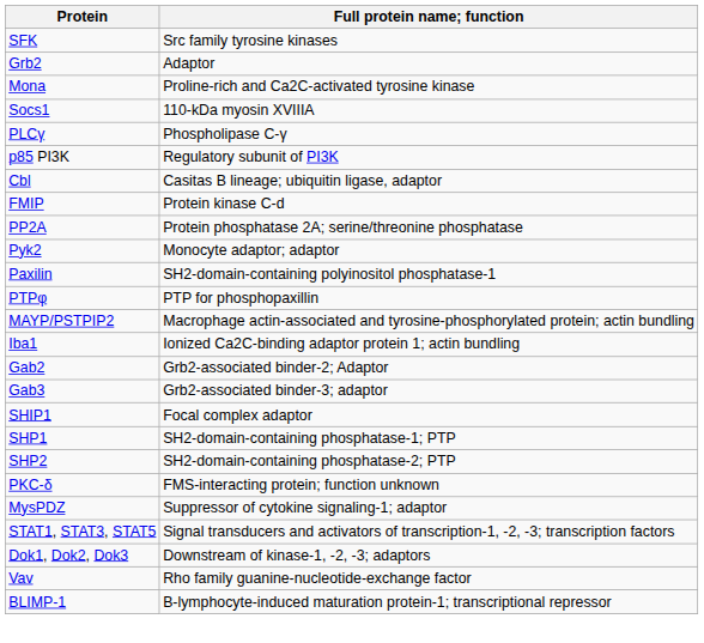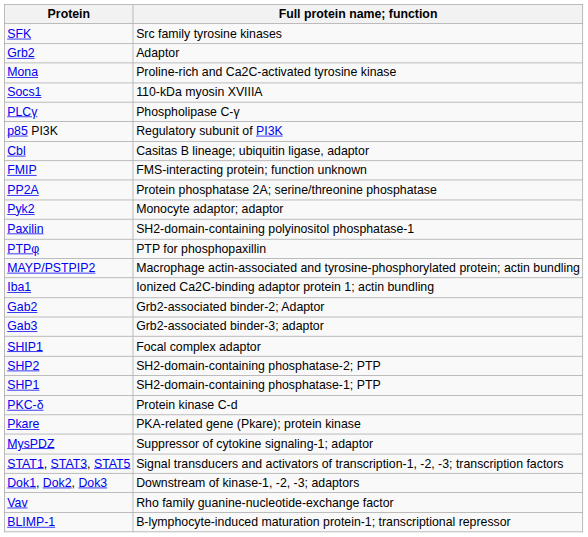 <table class="wikitable">
 <tr>
 <th>Protein</th>
 <th>Full protein name; function</th>
 </tr>
 <tr>
 <td><a href='#'>SFK</a></td>
 <td>Src family tyrosine kinases</td>
 </tr>
 <tr>
 <td><a href='#'>Grb2</a></td>
 <td>Adaptor</td>
 </tr>
 <tr>
 <td><a href='#'>Mona</a></td>
 <td>Proline-rich and Ca2C-activated tyrosine kinase</td>
 </tr>
 <tr>
 <td><a href='#'>Socs1</a></td>
 <td>110-kDa myosin XVIIIA</td>
 </tr>
 <tr>
 <td><a href='#'>PLCγ</a></td>
 <td>Phospholipase C-γ</td>
 </tr>
 <tr>
 <td><a href='#'>p85</a> PI3K</td>
 <td>Regulatory subunit of <a href='#'>PI3K</a></td>
 </tr>
 <tr>
 <td><a href='#'>Cbl</a></td>
 <td>Casitas B lineage; ubiquitin ligase, adaptor</td>
 </tr>
 <tr>
 <td><a href='#'>FMIP</a></td>
-<td>Protein kinase C-d</td>
+<td>FMS-interacting protein; function unknown</td>
 </tr>
 <tr>
 <td><a href='#'>PP2A</a></td>
 <td>Protein phosphatase 2A; serine/threonine phosphatase</td>
 </tr>
 <tr>
 <td><a href='#'>Pyk2</a></td>
 <td>Monocyte adaptor; adaptor</td>
 </tr>
 <tr>
 <td><a href='#'>Paxilin</a></td>
 <td>SH2-domain-containing polyinositol phosphatase-1</td>
 </tr>
 <tr>
 <td><a href='#'>PTPφ</a></td>
 <td>PTP for phosphopaxillin</td>
 </tr>
 <tr>
 <td><a href='#'>MAYP/PSTPIP2</a></td>
 <td>Macrophage actin-associated and tyrosine-phosphorylated protein; actin bundling</td>
 </tr>
 <tr>
 <td><a href='#'>Iba1</a></td>
 <td>Ionized Ca2C-binding adaptor protein 1; actin bundling</td>
 </tr>
 <tr>
 <td><a href='#'>Gab2</a></td>
 <td>Grb2-associated binder-2; Adaptor</td>
 </tr>
 <tr>
 <td><a href='#'>Gab3</a></td>
 <td>Grb2-associated binder-3; adaptor</td>
 </tr>
 <tr>
 <td><a href='#'>SHIP1</a></td>
 <td>Focal complex adaptor</td>
 </tr>
 <tr>
+<td><a href='#'>SHP2</a></td>
+<td>SH2-domain-containing phosphatase-2; PTP</td>
+</tr>
+<tr>
 <td><a href='#'>SHP1</a></td>
 <td>SH2-domain-containing phosphatase-1; PTP</td>
 </tr>
 <tr>
-<td><a href='#'>SHP2</a></td>
-<td>SH2-domain-containing phosphatase-2; PTP</td>
+<td><a href='#'>PKC-δ</a></td>
+<td>Protein kinase C-d</td>
 </tr>
 <tr>
-<td><a href='#'>PKC-δ</a></td>
-<td>FMS-interacting protein; function unknown</td>
+<td><a href='#'>Pkare</a></td>
+<td>PKA-related gene (Pkare); protein kinase</td>
 </tr>
 <tr>
 <td><a href='#'>MysPDZ</a></td>
 <td>Suppressor of cytokine signaling-1; adaptor</td>
 </tr>
 <tr>
 <td><a href='#'>STAT1</a>, <a href='#'>STAT3</a>, <a href='#'>STAT5</a></td>
 <td>Signal transducers and activators of transcription-1, -2, -3; transcription factors</td>
 </tr>
 <tr>
 <td><a href='#'>Dok1</a>, <a href='#'>Dok2</a>, <a href='#'>Dok3</a></td>
 <td>Downstream of kinase-1, -2, -3; adaptors</td>
 </tr>
 <tr>
 <td><a href='#'>Vav</a></td>
 <td>Rho family guanine-nucleotide-exchange factor</td>
 </tr>
 <tr>
 <td><a href='#'>BLIMP-1</a></td>
 <td>B-lymphocyte-induced maturation protein-1; transcriptional repressor</td>
 </tr>
 </table>
